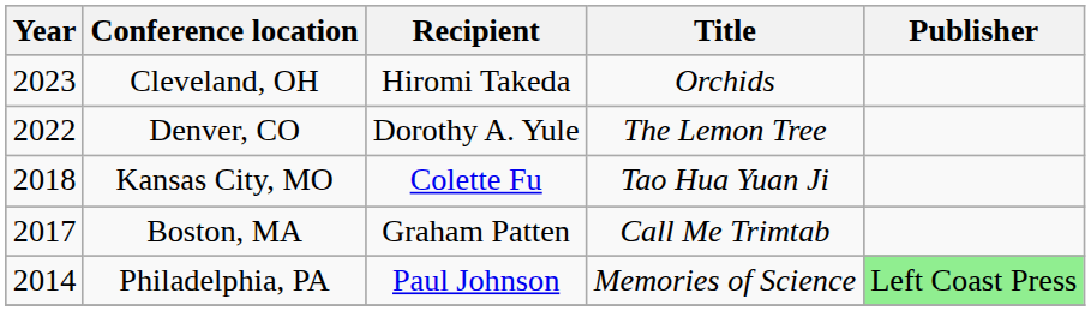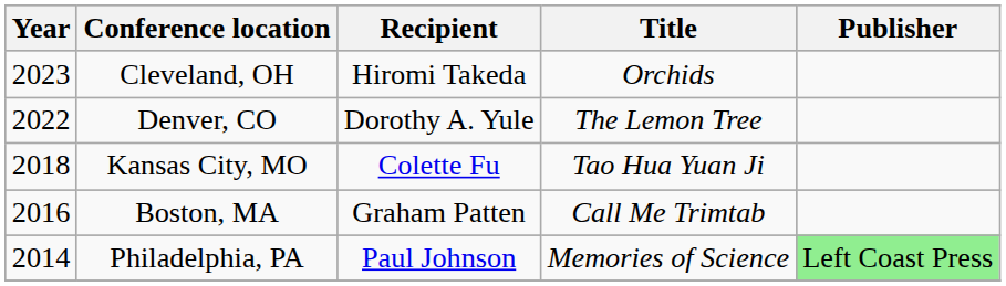 <table cellpadding=10px class="wikitable" style="text-align: center">
 <tr>
 <th>Year</th>
 <th>Conference location</th>
 <th>Recipient</th>
 <th>Title</th>
 <th>Publisher</th>
 </tr>
 <tr>
 <td>2023</td>
 <td>Cleveland, OH</td>
 <td>Hiromi Takeda</td>
 <td><em>Orchids</em></td>
 <td></td>
 </tr>
 <tr>
 <td>2022</td>
 <td>Denver, CO</td>
 <td>Dorothy A. Yule</td>
 <td><em>The Lemon Tree</em></td>
 <td></td>
 </tr>
 <tr>
 <td>2018</td>
 <td>Kansas City, MO</td>
 <td><a href='#'>Colette Fu</a></td>
 <td><em>Tao Hua Yuan Ji</em></td>
 <td></td>
 </tr>
 <tr>
-<td>2017</td>
+<td>2016</td>
 <td>Boston, MA</td>
 <td>Graham Patten</td>
 <td><em>Call Me Trimtab</em></td>
 <td></td>
 </tr>
 <tr>
 <td>2014</td>
 <td>Philadelphia, PA</td>
 <td><a href='#'>Paul Johnson</a></td>
 <td><em>Memories of Science</em></td>
 <td style="background: lightgreen;">Left Coast Press</td>
 </tr>
 <tr>
 </tr>
 </table>
